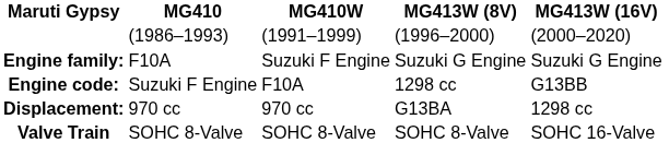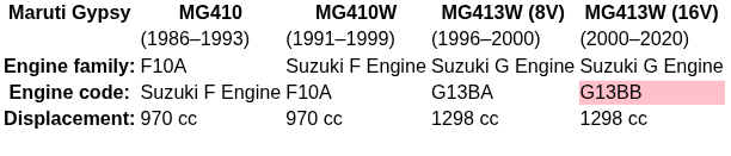 <table>
 <tr>
 <th>Maruti Gypsy</th>
 <th>MG410</th>
 <th>MG410W</th>
 <th>MG413W (8V)</th>
 <th>MG413W (16V)</th>
 </tr>
 <tr>
 <th></th>
 <td>(1986–1993)</td>
 <td>(1991–1999)</td>
 <td>(1996–2000)</td>
 <td>(2000–2020)</td>
 </tr>
 <tr>
 <th>Engine family:</th>
 <td>F10A</td>
 <td>Suzuki F Engine</td>
 <td>Suzuki G Engine</td>
 <td>Suzuki G Engine</td>
 </tr>
 <tr>
 <th>Engine code:</th>
 <td>Suzuki F Engine</td>
 <td>F10A</td>
-<td>1298 cc</td>
-<td>G13BB</td>
+<td>G13BA</td>
+<td style="background: pink;">G13BB</td>
 </tr>
 <tr>
 <th>Displacement:</th>
 <td>970 cc</td>
 <td>970 cc</td>
-<td>G13BA</td>
+<td>1298 cc</td>
 <td>1298 cc</td>
 </tr>
-<tr>
-<th>Valve Train</th>
-<td>SOHC 8-Valve</td>
-<td>SOHC 8-Valve</td>
-<td>SOHC 8-Valve</td>
-<td>SOHC 16-Valve</td>
-</tr>
 </table>
